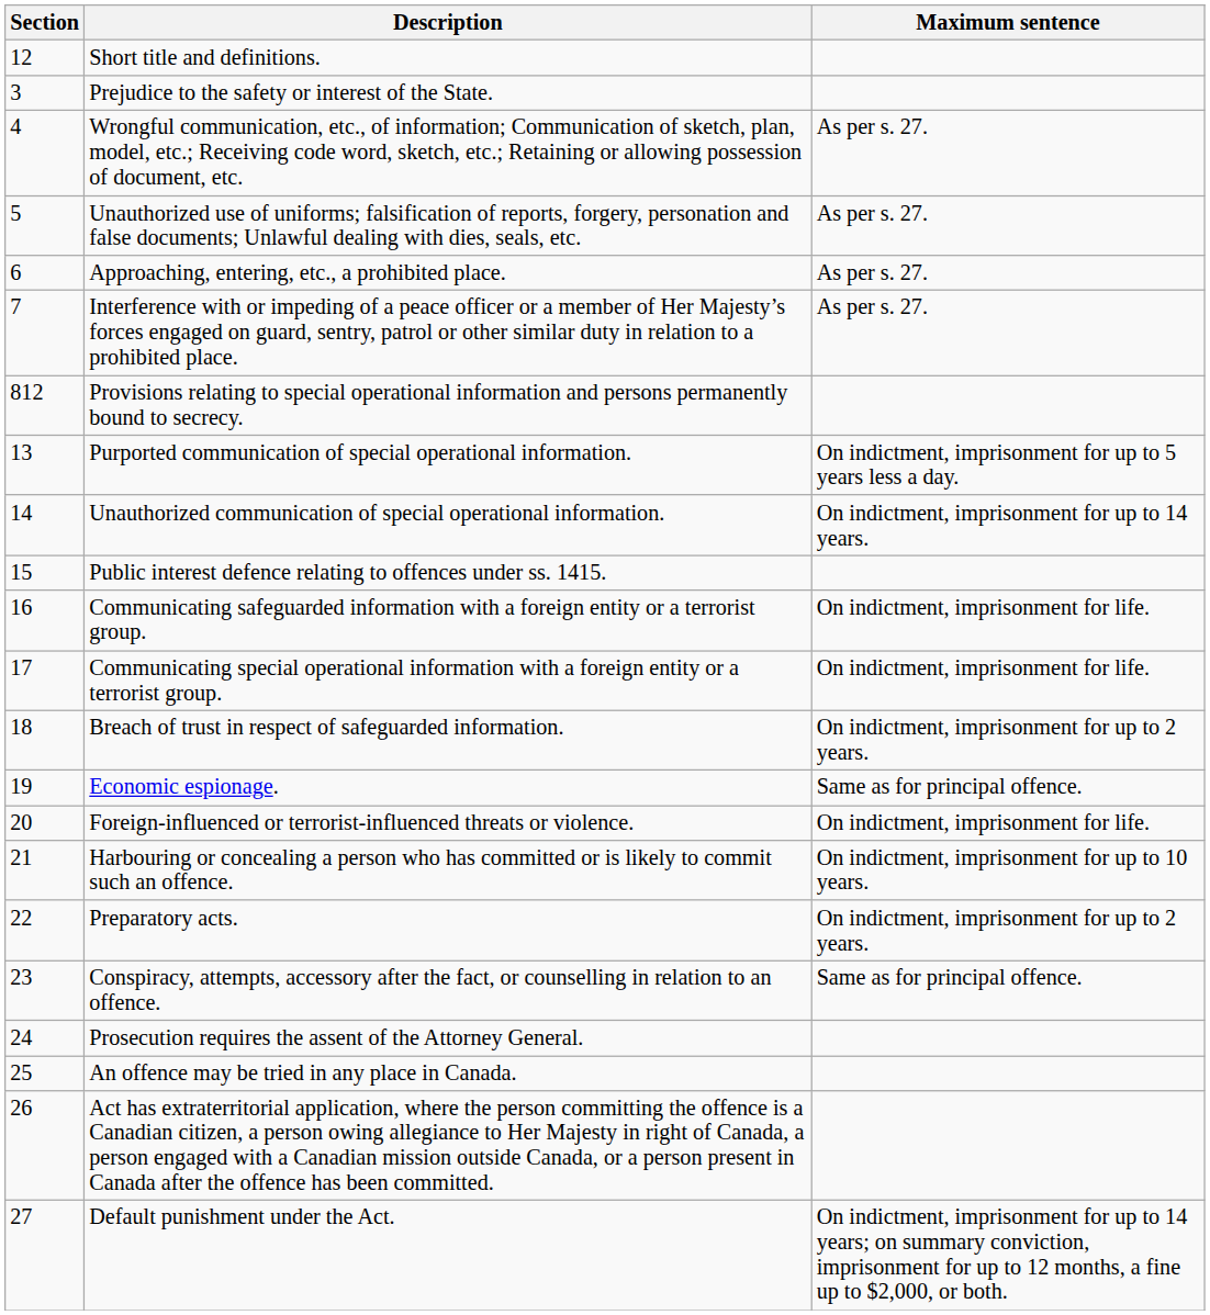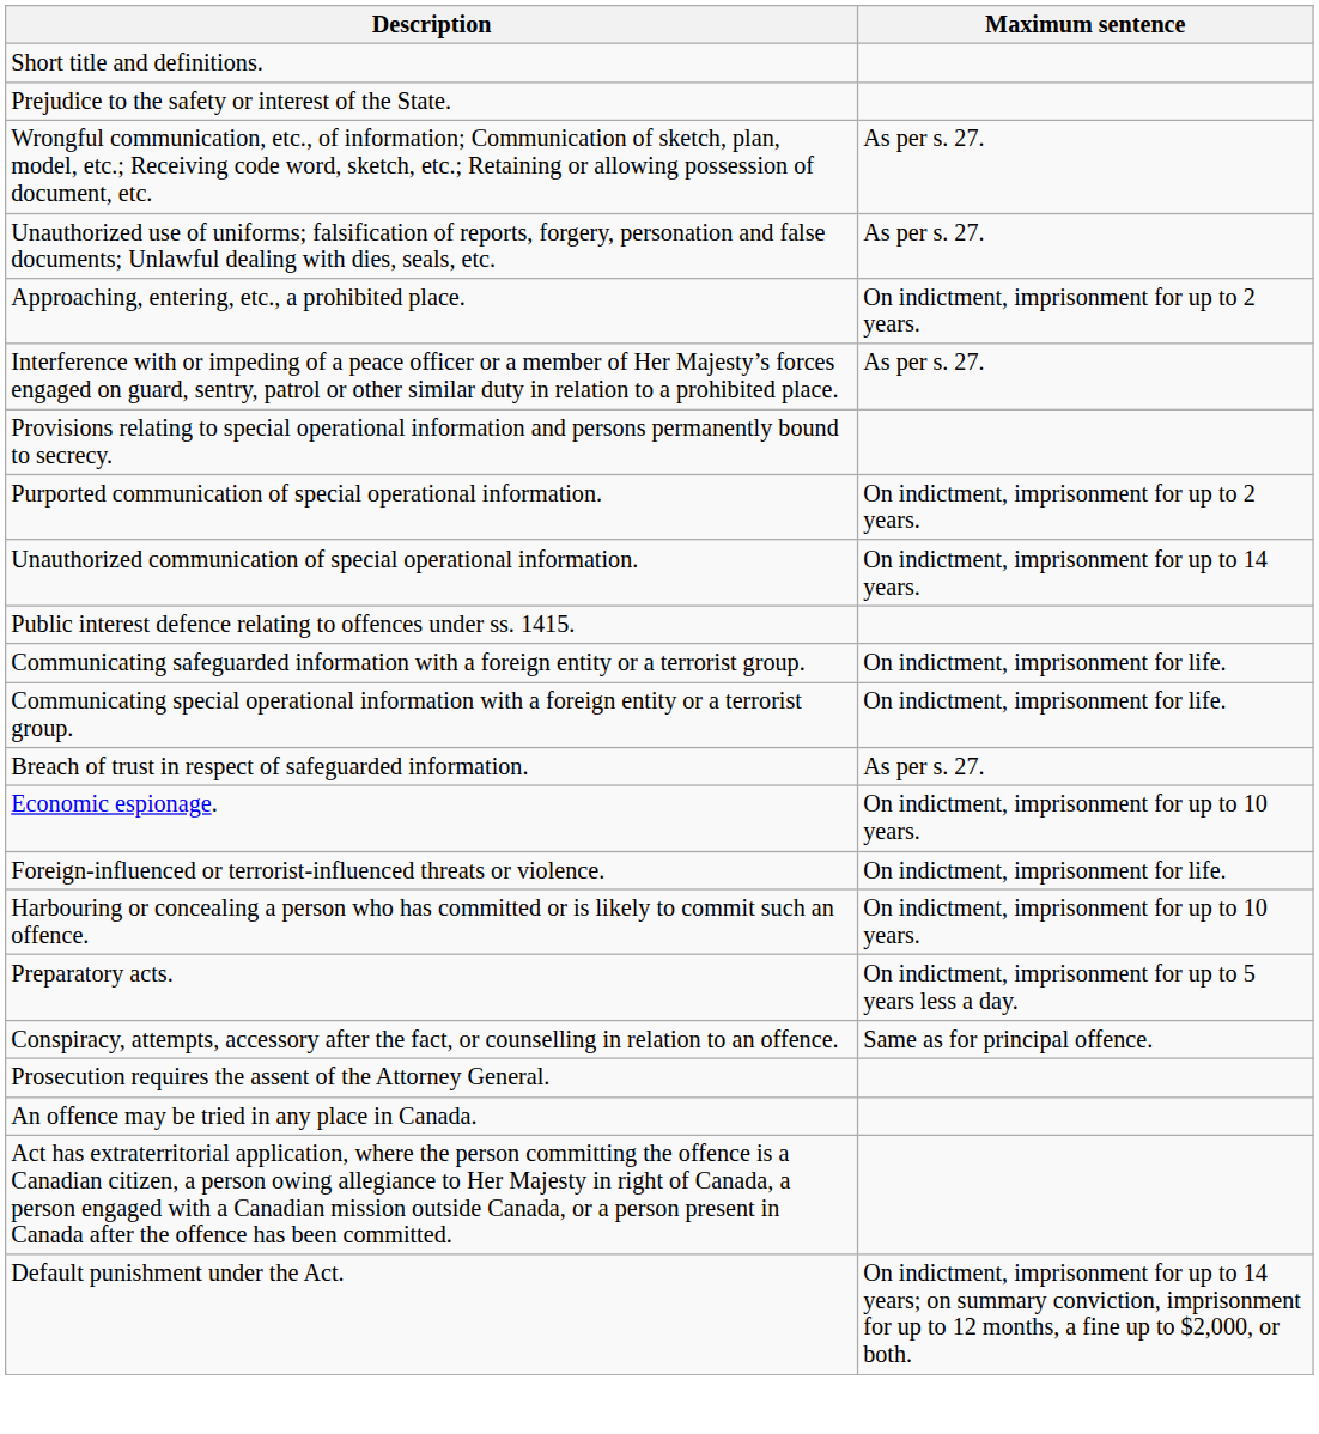 <table class="wikitable">
 <tr valign="top">
-<th>Section</th>
 <th>Description</th>
 <th>Maximum sentence</th>
 </tr>
 <tr valign="top">
-<td>12</td>
 <td>Short title and definitions.</td>
 <td></td>
 </tr>
 <tr valign="top">
-<td>3</td>
 <td>Prejudice to the safety or interest of the State.</td>
 <td></td>
 </tr>
 <tr valign="top">
-<td>4</td>
 <td>Wrongful communication, etc., of information; Communication of sketch, plan, model, etc.; Receiving code word, sketch, etc.; Retaining or allowing possession of document, etc.</td>
 <td>As per s. 27.</td>
 </tr>
 <tr valign="top">
-<td>5</td>
 <td>Unauthorized use of uniforms; falsification of reports, forgery, personation and false documents; Unlawful dealing with dies, seals, etc.</td>
 <td>As per s. 27.</td>
 </tr>
 <tr valign="top">
-<td>6</td>
 <td>Approaching, entering, etc., a prohibited place.</td>
-<td>As per s. 27.</td>
+<td>On indictment, imprisonment for up to 2 years.</td>
 </tr>
 <tr valign="top">
-<td>7</td>
 <td>Interference with or impeding of a peace officer or a member of Her Majesty’s forces engaged on guard, sentry, patrol or other similar duty in relation to a prohibited place.</td>
 <td>As per s. 27.</td>
 </tr>
 <tr valign="top">
-<td>812</td>
 <td>Provisions relating to special operational information and persons permanently bound to secrecy.</td>
 <td></td>
 </tr>
 <tr valign="top">
-<td>13</td>
 <td>Purported communication of special operational information.</td>
-<td>On indictment, imprisonment for up to 5 years less a day.</td>
+<td>On indictment, imprisonment for up to 2 years.</td>
 </tr>
 <tr valign="top">
-<td>14</td>
 <td>Unauthorized communication of special operational information.</td>
 <td>On indictment, imprisonment for up to 14 years.</td>
 </tr>
 <tr valign="top">
-<td>15</td>
 <td>Public interest defence relating to offences under ss. 1415.</td>
 <td></td>
 </tr>
 <tr valign="top">
-<td>16</td>
 <td>Communicating safeguarded information with a foreign entity or a terrorist group.</td>
 <td>On indictment, imprisonment for life.</td>
 </tr>
 <tr valign="top">
-<td>17</td>
 <td>Communicating special operational information with a foreign entity or a terrorist group.</td>
 <td>On indictment, imprisonment for life.</td>
 </tr>
 <tr valign="top">
-<td>18</td>
 <td>Breach of trust in respect of safeguarded information.</td>
-<td>On indictment, imprisonment for up to 2 years.</td>
+<td>As per s. 27.</td>
 </tr>
 <tr valign="top">
-<td>19</td>
 <td><a href='#'>Economic espionage</a>.</td>
-<td>Same as for principal offence.</td>
+<td>On indictment, imprisonment for up to 10 years.</td>
 </tr>
 <tr valign="top">
-<td>20</td>
 <td>Foreign-influenced or terrorist-influenced threats or violence.</td>
 <td>On indictment, imprisonment for life.</td>
 </tr>
 <tr valign="top">
-<td>21</td>
 <td>Harbouring or concealing a person who has committed or is likely to commit such an offence.</td>
 <td>On indictment, imprisonment for up to 10 years.</td>
 </tr>
 <tr valign="top">
-<td>22</td>
 <td>Preparatory acts.</td>
-<td>On indictment, imprisonment for up to 2 years.</td>
+<td>On indictment, imprisonment for up to 5 years less a day.</td>
 </tr>
 <tr valign="top">
-<td>23</td>
 <td>Conspiracy, attempts, accessory after the fact, or counselling in relation to an offence.</td>
 <td>Same as for principal offence.</td>
 </tr>
 <tr valign="top">
-<td>24</td>
 <td>Prosecution requires the assent of the Attorney General.</td>
 <td></td>
 </tr>
 <tr valign="top">
-<td>25</td>
 <td>An offence may be tried in any place in Canada.</td>
 <td></td>
 </tr>
 <tr valign="top">
-<td>26</td>
 <td>Act has extraterritorial application, where the person committing the offence is a Canadian citizen, a person owing allegiance to Her Majesty in right of Canada, a person engaged with a Canadian mission outside Canada, or a person present in Canada after the offence has been committed.</td>
 <td></td>
 </tr>
 <tr valign="top">
-<td>27</td>
 <td>Default punishment under the Act.</td>
 <td>On indictment, imprisonment for up to 14 years; on summary conviction, imprisonment for up to 12 months, a fine up to $2,000, or both.</td>
 </tr>
 </table>
